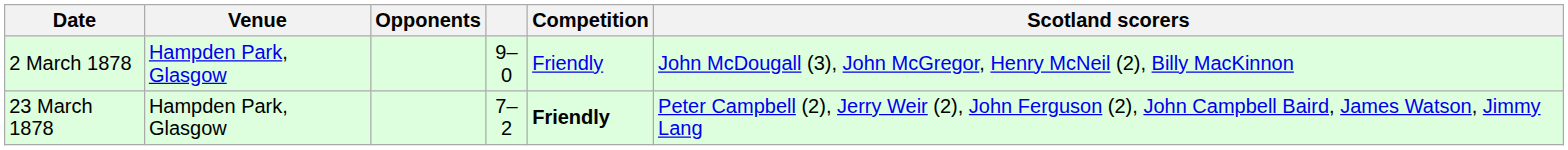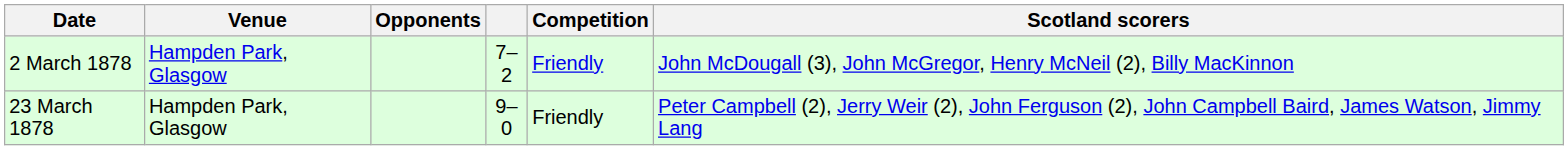 <table class="wikitable">
 <tr>
 <th>Date</th>
 <th>Venue</th>
 <th>Opponents</th>
 <th></th>
 <th>Competition</th>
 <th>Scotland scorers</th>
 </tr>
 <tr bgcolor=#ddffdd>
 <td>2 March 1878</td>
 <td><a href='#'>Hampden Park</a>, <a href='#'>Glasgow</a></td>
 <td></td>
-<td align=center>9–0</td>
+<td align=center>7–2</td>
 <td><a href='#'>Friendly</a></td>
 <td><a href='#'>John McDougall</a> (3), <a href='#'>John McGregor</a>, <a href='#'>Henry McNeil</a> (2), <a href='#'>Billy MacKinnon</a></td>
 </tr>
 <tr bgcolor=#ddffdd>
 <td>23 March 1878</td>
 <td>Hampden Park, Glasgow</td>
 <td></td>
-<td align=center>7–2</td>
-<td><strong>Friendly</strong></td>
+<td align=center>9–0</td>
+<td>Friendly</td>
 <td><a href='#'>Peter Campbell</a> (2), <a href='#'>Jerry Weir</a> (2), <a href='#'>John Ferguson</a> (2), <a href='#'>John Campbell Baird</a>, <a href='#'>James Watson</a>, <a href='#'>Jimmy Lang</a></td>
 </tr>
 </table>
